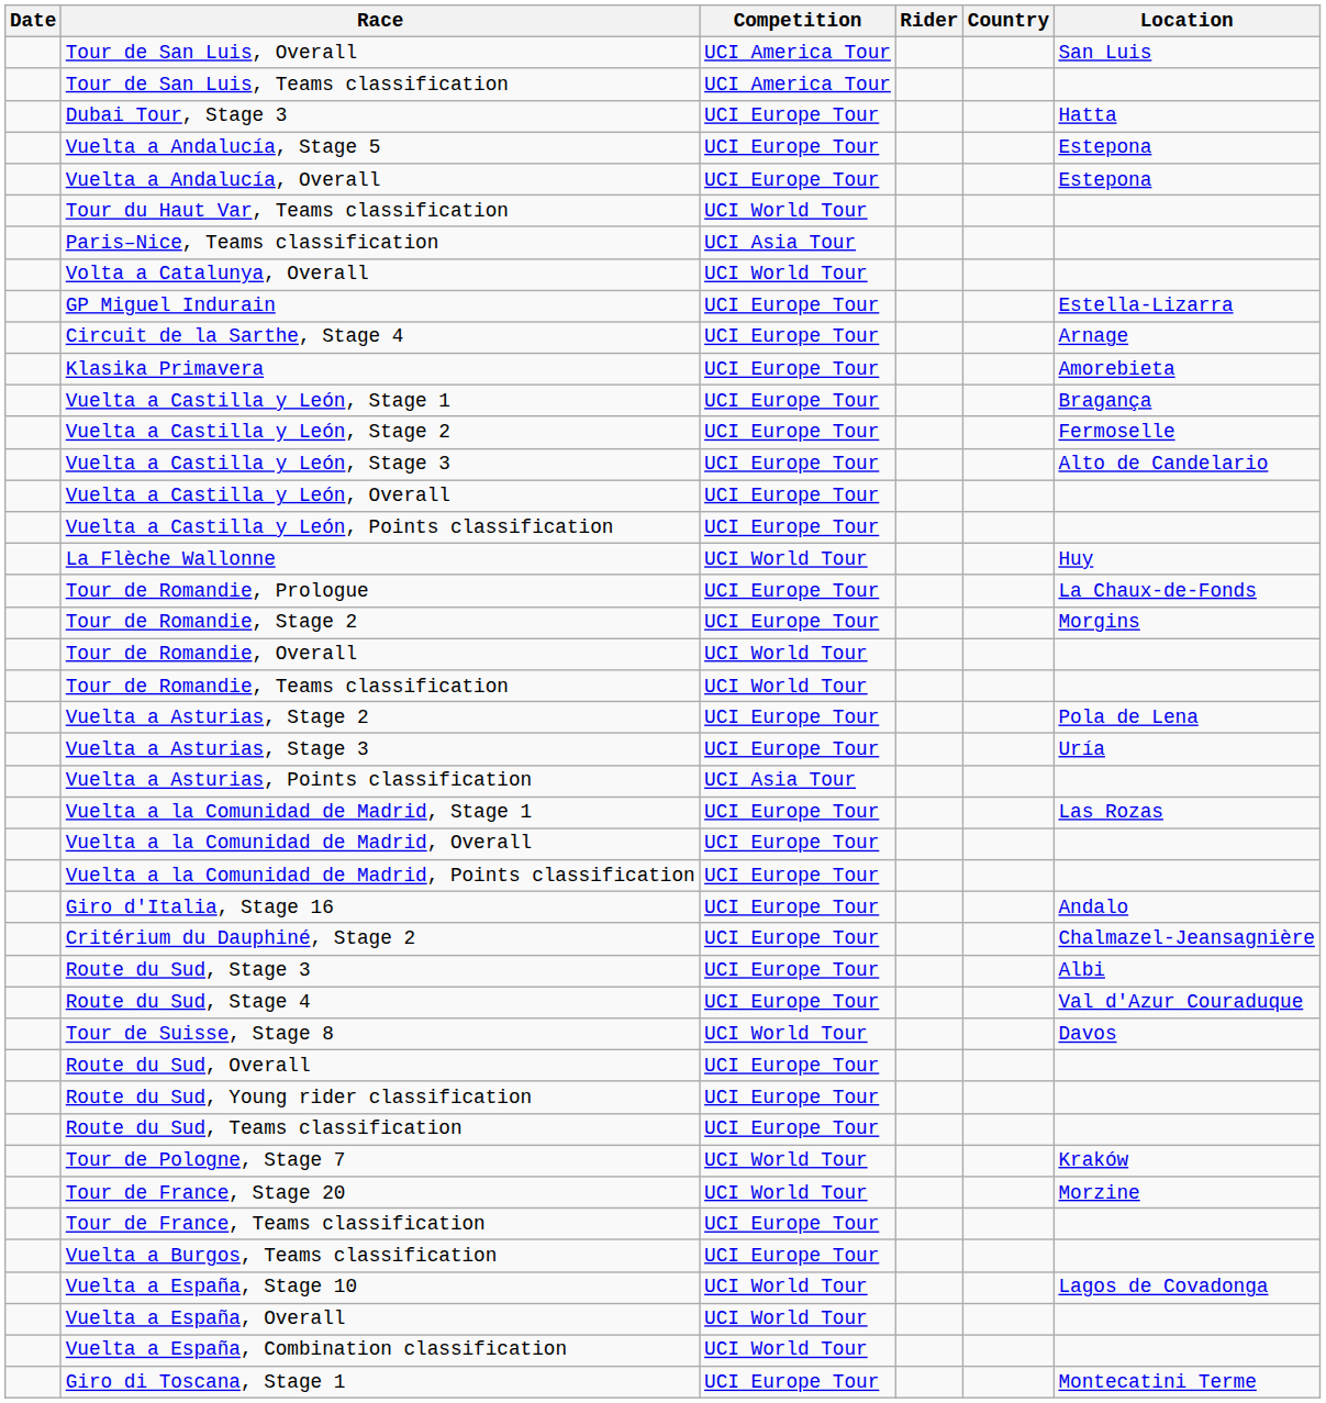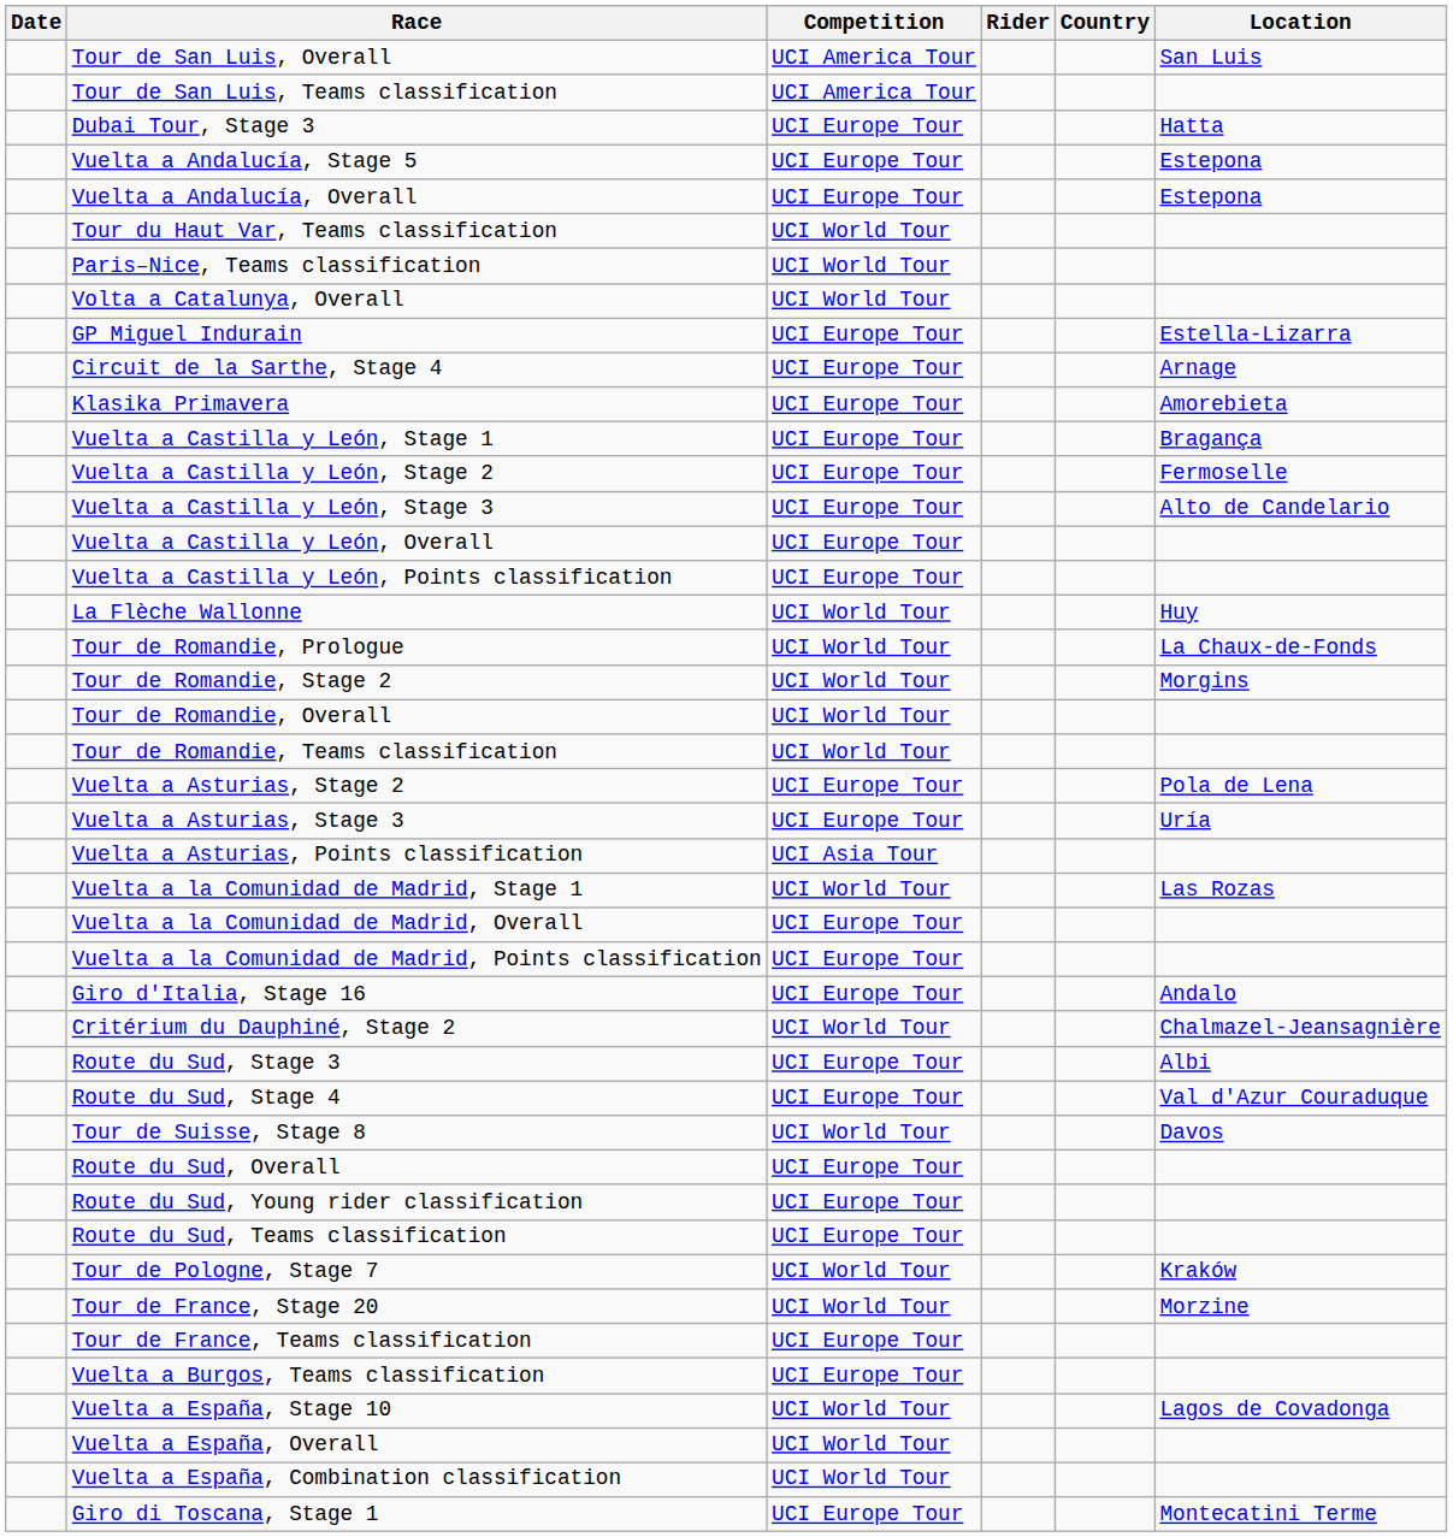 <table class="wikitable sortable">
 <tr>
 <th>Date</th>
 <th>Race</th>
 <th>Competition</th>
 <th>Rider</th>
 <th>Country</th>
 <th>Location</th>
 </tr>
 <tr>
 <td></td>
 <td><a href='#'>Tour de San Luis</a>, Overall</td>
 <td><a href='#'>UCI America Tour</a></td>
 <td></td>
 <td></td>
 <td><a href='#'>San Luis</a></td>
 </tr>
 <tr>
 <td></td>
 <td><a href='#'>Tour de San Luis</a>, Teams classification</td>
 <td><a href='#'>UCI America Tour</a></td>
 <td align="center"></td>
 <td></td>
 <td></td>
 </tr>
 <tr>
 <td></td>
 <td><a href='#'>Dubai Tour</a>, Stage 3</td>
 <td><a href='#'>UCI Europe Tour</a></td>
 <td></td>
 <td></td>
 <td><a href='#'>Hatta</a></td>
 </tr>
 <tr>
 <td></td>
 <td><a href='#'>Vuelta a Andalucía</a>, Stage 5</td>
 <td><a href='#'>UCI Europe Tour</a></td>
 <td></td>
 <td></td>
 <td><a href='#'>Estepona</a></td>
 </tr>
 <tr>
 <td></td>
 <td><a href='#'>Vuelta a Andalucía</a>, Overall</td>
 <td><a href='#'>UCI Europe Tour</a></td>
 <td></td>
 <td></td>
 <td><a href='#'>Estepona</a></td>
 </tr>
 <tr>
 <td></td>
 <td><a href='#'>Tour du Haut Var</a>, Teams classification</td>
 <td><a href='#'>UCI World Tour</a></td>
 <td align="center"></td>
 <td></td>
 <td></td>
 </tr>
 <tr>
 <td></td>
 <td><a href='#'>Paris–Nice</a>, Teams classification</td>
-<td><a href='#'>UCI Asia Tour</a></td>
+<td><a href='#'>UCI World Tour</a></td>
 <td align="center"></td>
 <td></td>
 <td></td>
 </tr>
 <tr>
 <td></td>
 <td><a href='#'>Volta a Catalunya</a>, Overall</td>
 <td><a href='#'>UCI World Tour</a></td>
 <td></td>
 <td></td>
 <td></td>
 </tr>
 <tr>
 <td></td>
 <td><a href='#'>GP Miguel Indurain</a></td>
 <td><a href='#'>UCI Europe Tour</a></td>
 <td></td>
 <td></td>
 <td><a href='#'>Estella-Lizarra</a></td>
 </tr>
 <tr>
 <td></td>
 <td><a href='#'>Circuit de la Sarthe</a>, Stage 4</td>
 <td><a href='#'>UCI Europe Tour</a></td>
 <td></td>
 <td></td>
 <td><a href='#'>Arnage</a></td>
 </tr>
 <tr>
 <td></td>
 <td><a href='#'>Klasika Primavera</a></td>
 <td><a href='#'>UCI Europe Tour</a></td>
 <td></td>
 <td></td>
 <td><a href='#'>Amorebieta</a></td>
 </tr>
 <tr>
 <td></td>
 <td><a href='#'>Vuelta a Castilla y León</a>, Stage 1</td>
 <td><a href='#'>UCI Europe Tour</a></td>
 <td></td>
 <td></td>
 <td><a href='#'>Bragança</a></td>
 </tr>
 <tr>
 <td></td>
 <td><a href='#'>Vuelta a Castilla y León</a>, Stage 2</td>
 <td><a href='#'>UCI Europe Tour</a></td>
 <td></td>
 <td></td>
 <td><a href='#'>Fermoselle</a></td>
 </tr>
 <tr>
 <td></td>
 <td><a href='#'>Vuelta a Castilla y León</a>, Stage 3</td>
 <td><a href='#'>UCI Europe Tour</a></td>
 <td></td>
 <td></td>
 <td><a href='#'>Alto de Candelario</a></td>
 </tr>
 <tr>
 <td></td>
 <td><a href='#'>Vuelta a Castilla y León</a>, Overall</td>
 <td><a href='#'>UCI Europe Tour</a></td>
 <td></td>
 <td></td>
 <td></td>
 </tr>
 <tr>
 <td></td>
 <td><a href='#'>Vuelta a Castilla y León</a>, Points classification</td>
 <td><a href='#'>UCI Europe Tour</a></td>
 <td></td>
 <td></td>
 <td></td>
 </tr>
 <tr>
 <td></td>
 <td><a href='#'>La Flèche Wallonne</a></td>
 <td><a href='#'>UCI World Tour</a></td>
 <td></td>
 <td></td>
 <td><a href='#'>Huy</a></td>
 </tr>
 <tr>
 <td></td>
 <td><a href='#'>Tour de Romandie</a>, Prologue</td>
-<td><a href='#'>UCI Europe Tour</a></td>
+<td><a href='#'>UCI World Tour</a></td>
 <td></td>
 <td></td>
 <td><a href='#'>La Chaux-de-Fonds</a></td>
 </tr>
 <tr>
 <td></td>
 <td><a href='#'>Tour de Romandie</a>, Stage 2</td>
-<td><a href='#'>UCI Europe Tour</a></td>
+<td><a href='#'>UCI World Tour</a></td>
 <td></td>
 <td></td>
 <td><a href='#'>Morgins</a></td>
 </tr>
 <tr>
 <td></td>
 <td><a href='#'>Tour de Romandie</a>, Overall</td>
 <td><a href='#'>UCI World Tour</a></td>
 <td></td>
 <td></td>
 <td></td>
 </tr>
 <tr>
 <td></td>
 <td><a href='#'>Tour de Romandie</a>, Teams classification</td>
 <td><a href='#'>UCI World Tour</a></td>
 <td align="center"></td>
 <td></td>
 <td></td>
 </tr>
 <tr>
 <td></td>
 <td><a href='#'>Vuelta a Asturias</a>, Stage 2</td>
 <td><a href='#'>UCI Europe Tour</a></td>
 <td></td>
 <td></td>
 <td><a href='#'>Pola de Lena</a></td>
 </tr>
 <tr>
 <td></td>
 <td><a href='#'>Vuelta a Asturias</a>, Stage 3</td>
 <td><a href='#'>UCI Europe Tour</a></td>
 <td></td>
 <td></td>
 <td><a href='#'>Uría</a></td>
 </tr>
 <tr>
 <td></td>
 <td><a href='#'>Vuelta a Asturias</a>, Points classification</td>
 <td><a href='#'>UCI Asia Tour</a></td>
 <td></td>
 <td></td>
 <td></td>
 </tr>
 <tr>
 <td></td>
 <td><a href='#'>Vuelta a la Comunidad de Madrid</a>, Stage 1</td>
-<td><a href='#'>UCI Europe Tour</a></td>
+<td><a href='#'>UCI World Tour</a></td>
 <td></td>
 <td></td>
 <td><a href='#'>Las Rozas</a></td>
 </tr>
 <tr>
 <td></td>
 <td><a href='#'>Vuelta a la Comunidad de Madrid</a>, Overall</td>
 <td><a href='#'>UCI Europe Tour</a></td>
 <td></td>
 <td></td>
 <td></td>
 </tr>
 <tr>
 <td></td>
 <td><a href='#'>Vuelta a la Comunidad de Madrid</a>, Points classification</td>
 <td><a href='#'>UCI Europe Tour</a></td>
 <td></td>
 <td></td>
 <td></td>
 </tr>
 <tr>
 <td></td>
 <td><a href='#'>Giro d'Italia</a>, Stage 16</td>
 <td><a href='#'>UCI Europe Tour</a></td>
 <td></td>
 <td></td>
 <td><a href='#'>Andalo</a></td>
 </tr>
 <tr>
 <td></td>
 <td><a href='#'>Critérium du Dauphiné</a>, Stage 2</td>
-<td><a href='#'>UCI Europe Tour</a></td>
+<td><a href='#'>UCI World Tour</a></td>
 <td></td>
 <td></td>
 <td><a href='#'>Chalmazel-Jeansagnière</a></td>
 </tr>
 <tr>
 <td></td>
 <td><a href='#'>Route du Sud</a>, Stage 3</td>
 <td><a href='#'>UCI Europe Tour</a></td>
 <td></td>
 <td></td>
 <td><a href='#'>Albi</a></td>
 </tr>
 <tr>
 <td></td>
 <td><a href='#'>Route du Sud</a>, Stage 4</td>
 <td><a href='#'>UCI Europe Tour</a></td>
 <td></td>
 <td></td>
 <td><a href='#'>Val d'Azur Couraduque</a></td>
 </tr>
 <tr>
 <td></td>
 <td><a href='#'>Tour de Suisse</a>, Stage 8</td>
 <td><a href='#'>UCI World Tour</a></td>
 <td></td>
 <td></td>
 <td><a href='#'>Davos</a></td>
 </tr>
 <tr>
 <td></td>
 <td><a href='#'>Route du Sud</a>, Overall</td>
 <td><a href='#'>UCI Europe Tour</a></td>
 <td></td>
 <td></td>
 <td></td>
 </tr>
 <tr>
 <td></td>
 <td><a href='#'>Route du Sud</a>, Young rider classification</td>
 <td><a href='#'>UCI Europe Tour</a></td>
 <td></td>
 <td></td>
 <td></td>
 </tr>
 <tr>
 <td></td>
 <td><a href='#'>Route du Sud</a>, Teams classification</td>
 <td><a href='#'>UCI Europe Tour</a></td>
 <td align="center"></td>
 <td></td>
 <td></td>
 </tr>
 <tr>
 <td></td>
 <td><a href='#'>Tour de Pologne</a>, Stage 7</td>
 <td><a href='#'>UCI World Tour</a></td>
 <td></td>
 <td></td>
 <td><a href='#'>Kraków</a></td>
 </tr>
 <tr>
 <td></td>
 <td><a href='#'>Tour de France</a>, Stage 20</td>
 <td><a href='#'>UCI World Tour</a></td>
 <td></td>
 <td></td>
 <td><a href='#'>Morzine</a></td>
 </tr>
 <tr>
 <td></td>
 <td><a href='#'>Tour de France</a>, Teams classification</td>
 <td><a href='#'>UCI Europe Tour</a></td>
 <td align="center"></td>
 <td></td>
 <td></td>
 </tr>
 <tr>
 <td></td>
 <td><a href='#'>Vuelta a Burgos</a>, Teams classification</td>
 <td><a href='#'>UCI Europe Tour</a></td>
 <td align="center"></td>
 <td></td>
 <td></td>
 </tr>
 <tr>
 <td></td>
 <td><a href='#'>Vuelta a España</a>, Stage 10</td>
 <td><a href='#'>UCI World Tour</a></td>
 <td></td>
 <td></td>
 <td><a href='#'>Lagos de Covadonga</a></td>
 </tr>
 <tr>
 <td></td>
 <td><a href='#'>Vuelta a España</a>, Overall</td>
 <td><a href='#'>UCI World Tour</a></td>
 <td></td>
 <td></td>
 <td></td>
 </tr>
 <tr>
 <td></td>
 <td><a href='#'>Vuelta a España</a>, Combination classification</td>
 <td><a href='#'>UCI World Tour</a></td>
 <td></td>
 <td></td>
 <td></td>
 </tr>
 <tr>
 <td></td>
 <td><a href='#'>Giro di Toscana</a>, Stage 1</td>
 <td><a href='#'>UCI Europe Tour</a></td>
 <td></td>
 <td></td>
 <td><a href='#'>Montecatini Terme</a></td>
 </tr>
 </table>
